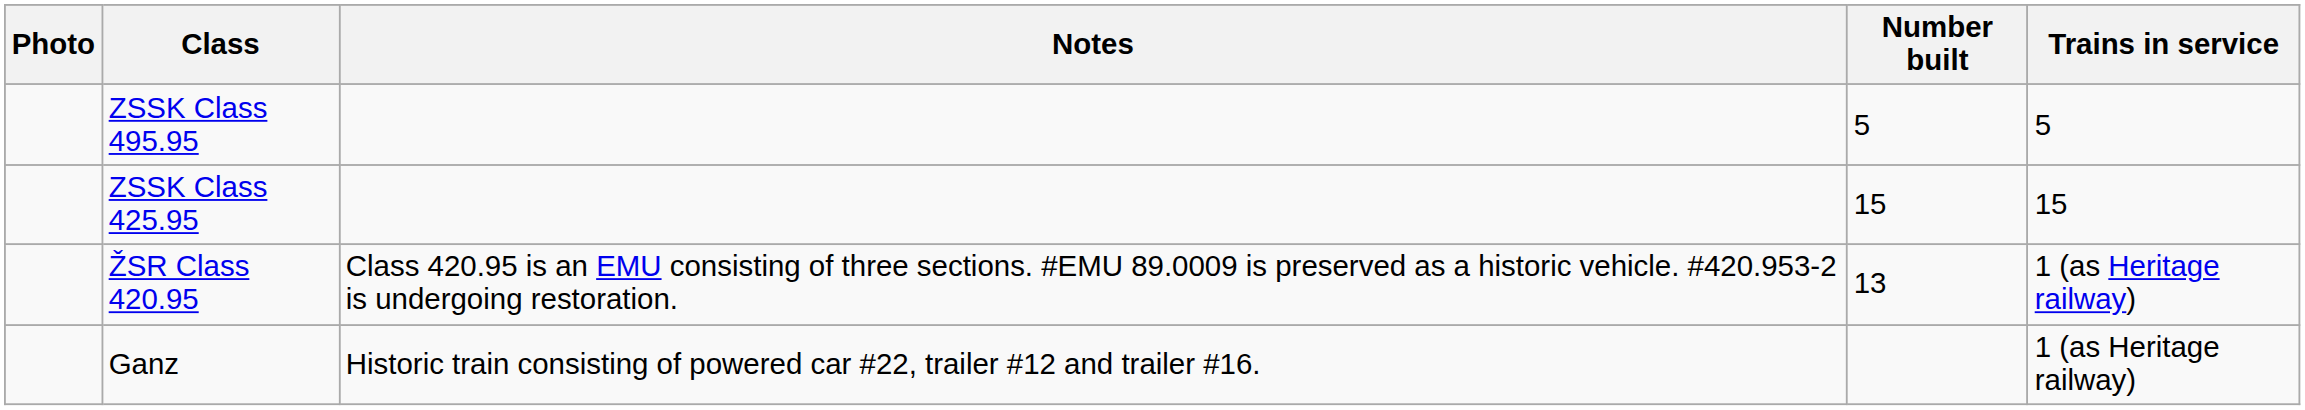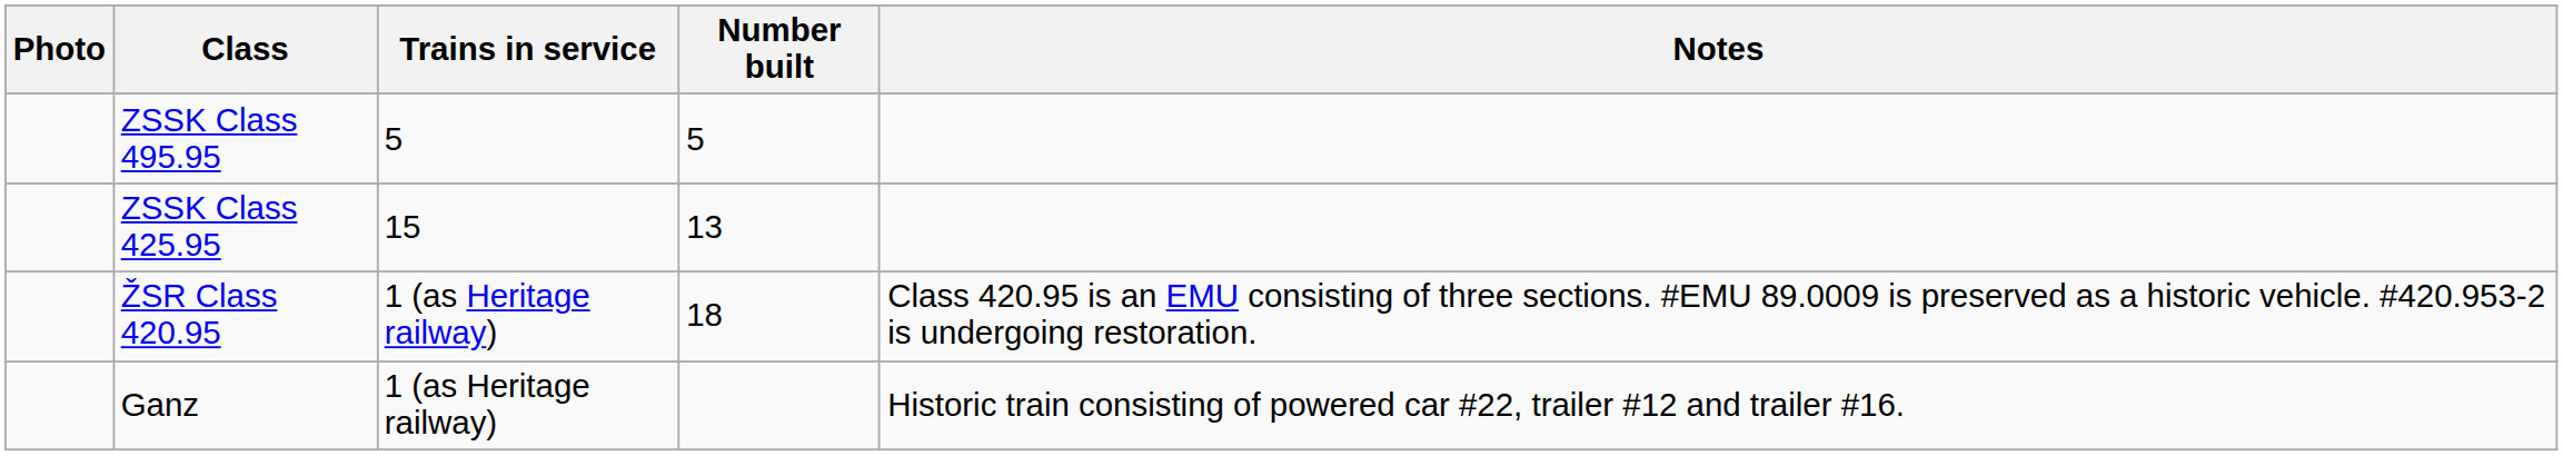 <table class="wikitable">
 <tr>
 <th>Photo</th>
 <th>Class</th>
+<th>Trains in service</th>
+<th>Number built</th>
 <th>Notes</th>
-<th>Number built</th>
-<th>Trains in service</th>
 </tr>
 <tr>
 <td></td>
 <td><a href='#'>ZSSK Class 495.95</a></td>
-<td></td>
 <td>5</td>
 <td>5</td>
+<td></td>
 </tr>
 <tr>
 <td></td>
 <td><a href='#'>ZSSK Class 425.95</a></td>
+<td>15</td>
+<td>13</td>
 <td></td>
-<td>15</td>
-<td>15</td>
 </tr>
 <tr>
 <td></td>
 <td><a href='#'>ŽSR Class 420.95</a></td>
+<td>1 (as <a href='#'>Heritage railway</a>)</td>
+<td>18</td>
 <td>Class 420.95 is an <a href='#'>EMU</a> consisting of three sections. #EMU 89.0009 is preserved as a historic vehicle. #420.953-2 is undergoing restoration.</td>
-<td>13</td>
-<td>1 (as <a href='#'>Heritage railway</a>)</td>
 </tr>
 <tr>
 <td></td>
 <td>Ganz</td>
+<td>1 (as Heritage railway)</td>
+<td></td>
 <td>Historic train consisting of powered car #22, trailer #12 and trailer #16.</td>
-<td></td>
-<td>1 (as Heritage railway)</td>
 </tr>
 </table>
